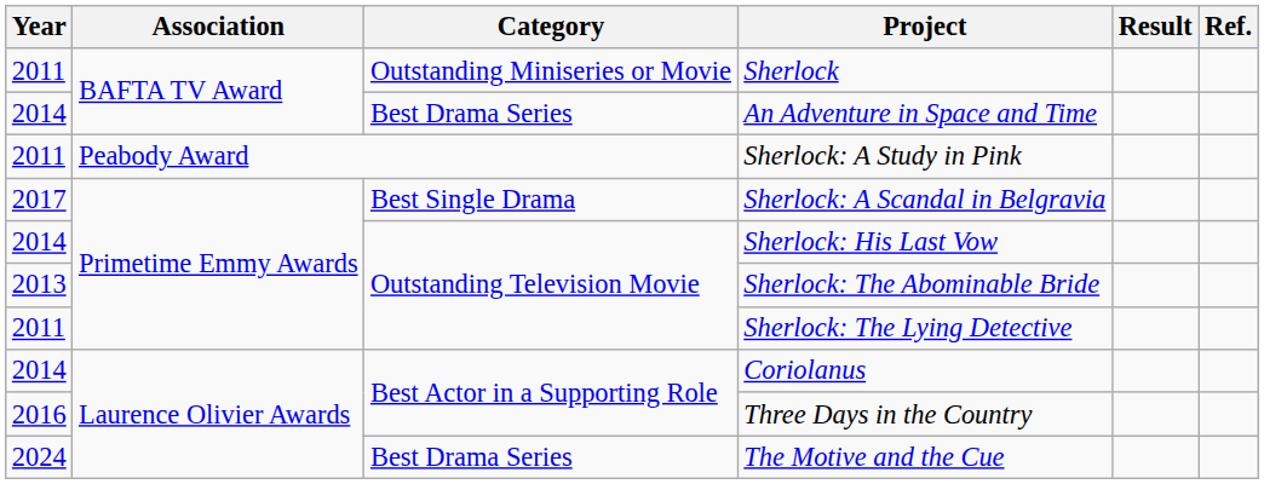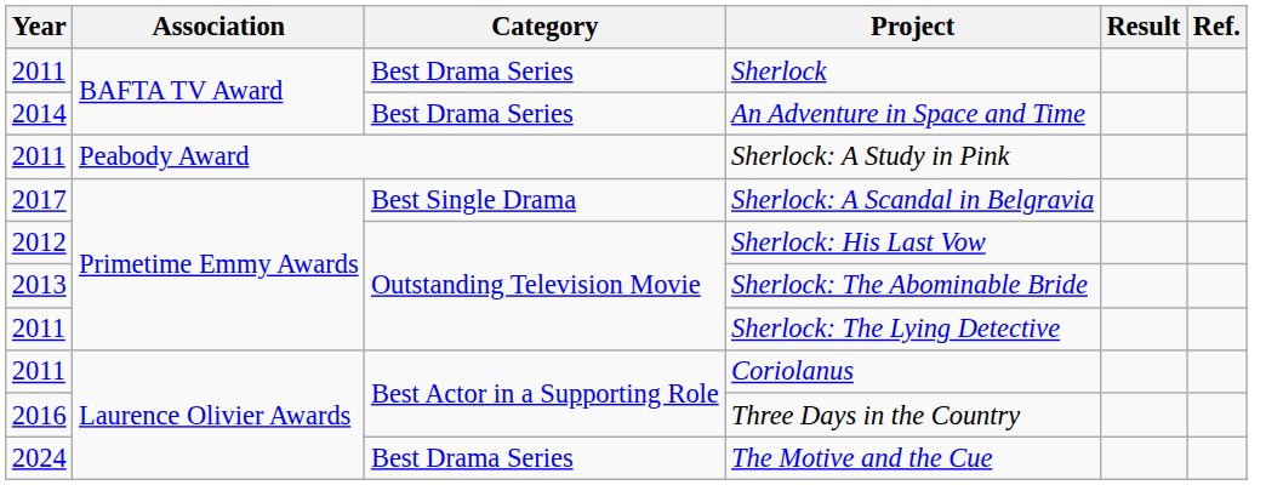 <table class="wikitable">
 <tr>
 <th>Year</th>
 <th>Association</th>
 <th>Category</th>
 <th>Project</th>
 <th>Result</th>
 <th>Ref.</th>
 </tr>
 <tr>
 <td><a href='#'>2011</a></td>
 <td rowspan="2"><a href='#'>BAFTA TV Award</a></td>
-<td><a href='#'>Outstanding Miniseries or Movie</a></td>
+<td><a href='#'>Best Drama Series</a></td>
 <td><em><a href='#'>Sherlock</a></em></td>
 <td></td>
 <td></td>
 </tr>
 <tr>
 <td><a href='#'>2014</a></td>
 <td><a href='#'>Best Drama Series</a></td>
 <td><em><a href='#'>An Adventure in Space and Time</a></em></td>
 <td></td>
 <td></td>
 </tr>
 <tr>
 <td><a href='#'>2011</a></td>
 <td colspan="2"><a href='#'>Peabody Award</a></td>
 <td><em>Sherlock: A Study in Pink</em></td>
 <td></td>
 <td></td>
 </tr>
 <tr>
 <td><a href='#'>2017</a></td>
 <td rowspan="4"><a href='#'>Primetime Emmy Awards</a></td>
 <td><a href='#'>Best Single Drama</a></td>
 <td><em><a href='#'>Sherlock: A Scandal in Belgravia</a></em></td>
 <td></td>
 <td></td>
 </tr>
 <tr>
-<td><a href='#'>2014</a></td>
+<td><a href='#'>2012</a></td>
 <td rowspan="3"><a href='#'>Outstanding Television Movie</a></td>
 <td><em><a href='#'>Sherlock: His Last Vow</a></em></td>
 <td></td>
 <td></td>
 </tr>
 <tr>
 <td><a href='#'>2013</a></td>
 <td><em><a href='#'>Sherlock: The Abominable Bride</a></em></td>
 <td></td>
 <td></td>
 </tr>
 <tr>
 <td><a href='#'>2011</a></td>
 <td><em><a href='#'>Sherlock: The Lying Detective</a></em></td>
 <td></td>
 <td></td>
 </tr>
 <tr>
-<td><a href='#'>2014</a></td>
+<td><a href='#'>2011</a></td>
 <td rowspan="3"><a href='#'>Laurence Olivier Awards</a></td>
 <td rowspan="2"><a href='#'>Best Actor in a Supporting Role</a></td>
 <td><em><a href='#'>Coriolanus</a></em></td>
 <td></td>
 <td></td>
 </tr>
 <tr>
 <td><a href='#'>2016</a></td>
 <td><em>Three Days in the Country</em></td>
 <td></td>
 <td></td>
 </tr>
 <tr>
 <td><a href='#'>2024</a></td>
 <td><a href='#'>Best Drama Series</a></td>
 <td><em><a href='#'>The Motive and the Cue</a></em></td>
 <td></td>
 <td></td>
 </tr>
 </table>
